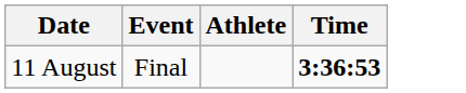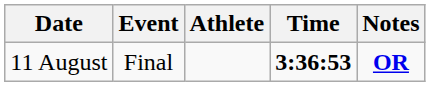 <table class=wikitable style=text-align:center>
 <tr>
 <th>Date</th>
 <th>Event</th>
 <th>Athlete</th>
 <th>Time</th>
+<th>Notes</th>
 </tr>
 <tr>
 <td>11 August</td>
 <td>Final</td>
 <td align=left></td>
 <td><strong>3:36:53</strong></td>
+<td><strong><a href='#'>OR</a></strong></td>
 </tr>
 </table>
